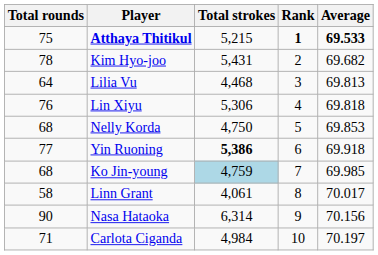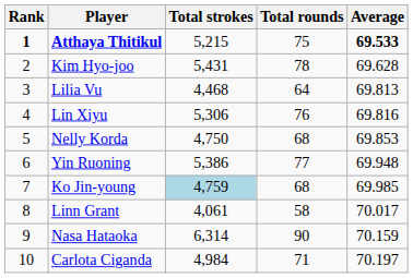 <table class="wikitable" style="text-align:center">
 <tr>
-<th>Total rounds</th>
+<th>Rank</th>
 <th>Player</th>
 <th>Total strokes</th>
-<th>Rank</th>
+<th>Total rounds</th>
 <th>Average</th>
 </tr>
 <tr>
-<td>75</td>
+<td><strong>1</strong></td>
 <td align=left> <strong><a href='#'>Atthaya Thitikul</a></strong></td>
 <td>5,215</td>
-<td><strong>1</strong></td>
+<td>75</td>
 <td><strong>69.533</strong></td>
 </tr>
 <tr>
-<td>78</td>
+<td>2</td>
 <td align=left> <a href='#'>Kim Hyo-joo</a></td>
 <td>5,431</td>
-<td>2</td>
-<td>69.682</td>
+<td>78</td>
+<td>69.628</td>
 </tr>
 <tr>
-<td>64</td>
+<td>3</td>
 <td align=left> <a href='#'>Lilia Vu</a></td>
 <td>4,468</td>
-<td>3</td>
+<td>64</td>
 <td>69.813</td>
 </tr>
 <tr>
-<td>76</td>
+<td>4</td>
 <td align=left> <a href='#'>Lin Xiyu</a></td>
 <td>5,306</td>
-<td>4</td>
-<td>69.818</td>
+<td>76</td>
+<td>69.816</td>
 </tr>
 <tr>
-<td>68</td>
+<td>5</td>
 <td align=left> <a href='#'>Nelly Korda</a></td>
 <td>4,750</td>
-<td>5</td>
+<td>68</td>
 <td>69.853</td>
 </tr>
 <tr>
+<td>6</td>
+<td align=left> <a href='#'>Yin Ruoning</a></td>
+<td>5,386</td>
 <td>77</td>
-<td align=left> <a href='#'>Yin Ruoning</a></td>
-<td><strong>5,386</strong></td>
-<td>6</td>
-<td>69.918</td>
+<td>69.948</td>
 </tr>
 <tr>
-<td>68</td>
+<td>7</td>
 <td align=left> <a href='#'>Ko Jin-young</a></td>
 <td style="background: lightblue;">4,759</td>
-<td>7</td>
+<td>68</td>
 <td>69.985</td>
 </tr>
 <tr>
-<td>58</td>
+<td>8</td>
 <td align=left> <a href='#'>Linn Grant</a></td>
 <td>4,061</td>
-<td>8</td>
+<td>58</td>
 <td>70.017</td>
 </tr>
 <tr>
-<td>90</td>
+<td>9</td>
 <td align=left> <a href='#'>Nasa Hataoka</a></td>
 <td>6,314</td>
-<td>9</td>
-<td>70.156</td>
+<td>90</td>
+<td>70.159</td>
 </tr>
 <tr>
-<td>71</td>
+<td>10</td>
 <td align=left> <a href='#'>Carlota Ciganda</a></td>
 <td>4,984</td>
-<td>10</td>
+<td>71</td>
 <td>70.197</td>
 </tr>
 </table>
